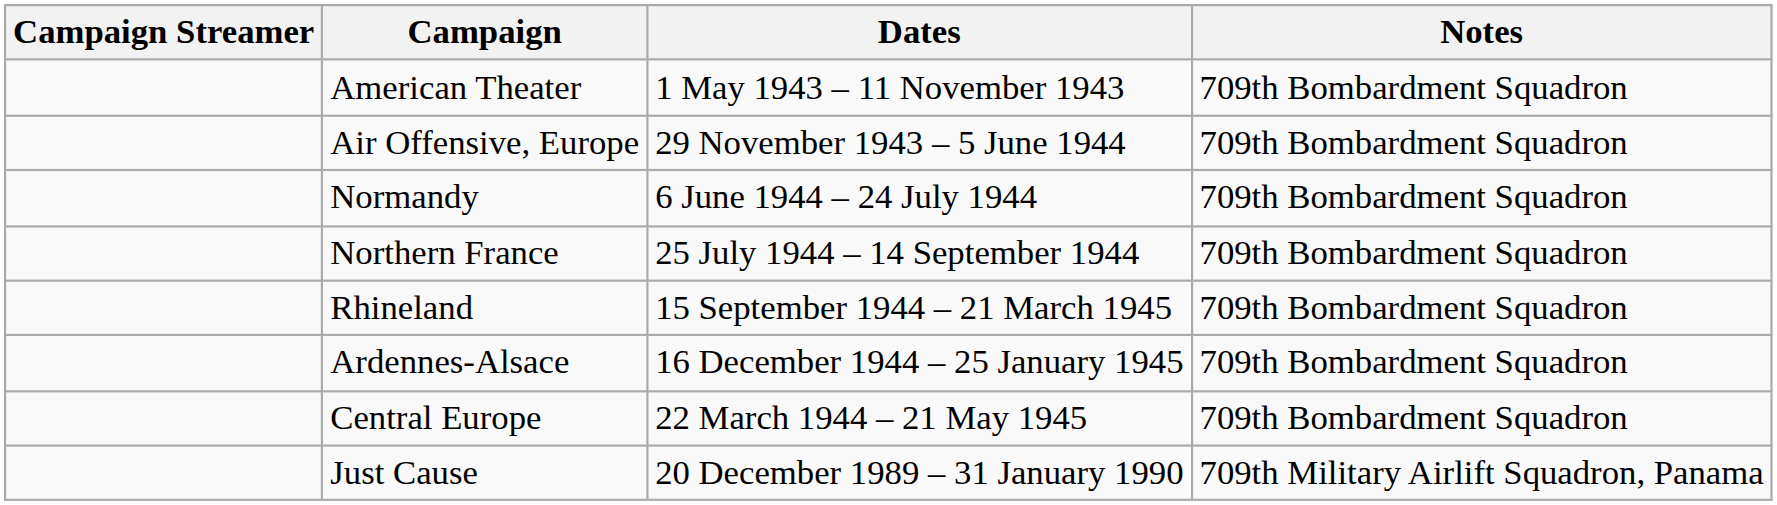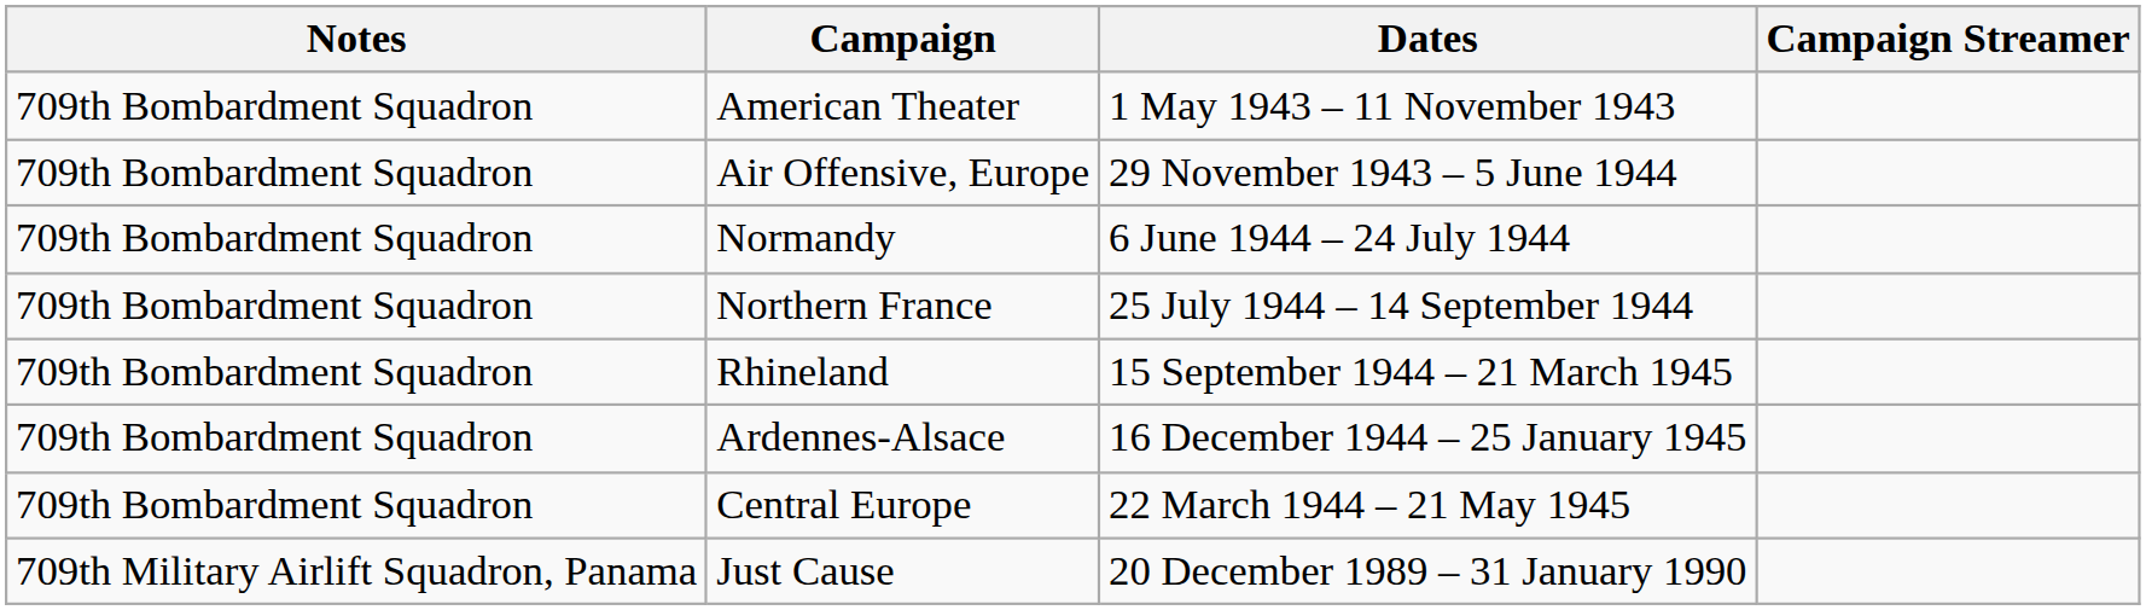 <table class="wikitable">
 <tr style="background:#efefef;">
-<th>Campaign Streamer</th>
+<th>Notes</th>
 <th>Campaign</th>
 <th>Dates</th>
-<th>Notes</th>
+<th>Campaign Streamer</th>
 </tr>
 <tr>
-<td></td>
+<td>709th Bombardment Squadron</td>
 <td>American Theater</td>
 <td>1 May 1943 – 11 November 1943</td>
-<td>709th Bombardment Squadron</td>
+<td></td>
 </tr>
 <tr>
-<td></td>
+<td>709th Bombardment Squadron</td>
 <td>Air Offensive, Europe</td>
 <td>29 November 1943 – 5 June 1944</td>
-<td>709th Bombardment Squadron</td>
+<td></td>
 </tr>
 <tr>
-<td></td>
+<td>709th Bombardment Squadron</td>
 <td>Normandy</td>
 <td>6 June 1944 – 24 July 1944</td>
-<td>709th Bombardment Squadron</td>
+<td></td>
 </tr>
 <tr>
-<td></td>
+<td>709th Bombardment Squadron</td>
 <td>Northern France</td>
 <td>25 July 1944 – 14 September 1944</td>
-<td>709th Bombardment Squadron</td>
+<td></td>
 </tr>
 <tr>
-<td></td>
+<td>709th Bombardment Squadron</td>
 <td>Rhineland</td>
 <td>15 September 1944 – 21 March 1945</td>
-<td>709th Bombardment Squadron</td>
+<td></td>
 </tr>
 <tr>
-<td></td>
+<td>709th Bombardment Squadron</td>
 <td>Ardennes-Alsace</td>
 <td>16 December 1944 – 25 January 1945</td>
-<td>709th Bombardment Squadron</td>
+<td></td>
 </tr>
 <tr>
-<td></td>
+<td>709th Bombardment Squadron</td>
 <td>Central Europe</td>
 <td>22 March 1944 – 21 May 1945</td>
-<td>709th Bombardment Squadron</td>
+<td></td>
 </tr>
 <tr>
-<td></td>
+<td>709th Military Airlift Squadron, Panama</td>
 <td>Just Cause</td>
 <td>20 December 1989 – 31 January 1990</td>
-<td>709th Military Airlift Squadron, Panama</td>
+<td></td>
 </tr>
 </table>
